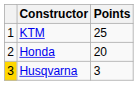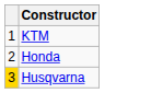 <table class="wikitable" style="font-size: 95%;">
 <tr>
 <th></th>
 <th>Constructor</th>
-<th>Points</th>
 </tr>
 <tr>
 <td align=center>1</td>
 <td> <a href='#'>KTM</a></td>
-<td align=left>25</td>
 </tr>
 <tr>
 <td align=center>2</td>
 <td> <a href='#'>Honda</a></td>
-<td align=left>20</td>
 </tr>
 <tr>
 <td align=center style="background: gold;">3</td>
 <td> <a href='#'>Husqvarna</a></td>
-<td align=left>3</td>
 </tr>
 </table>
